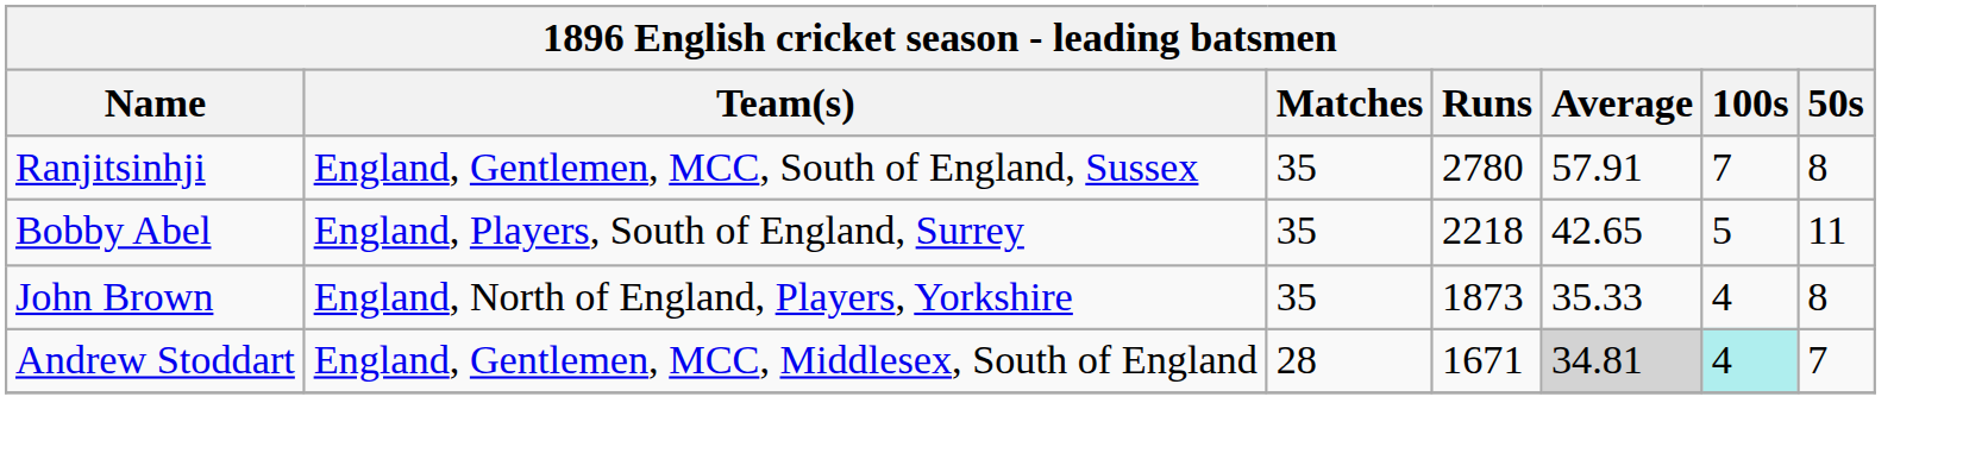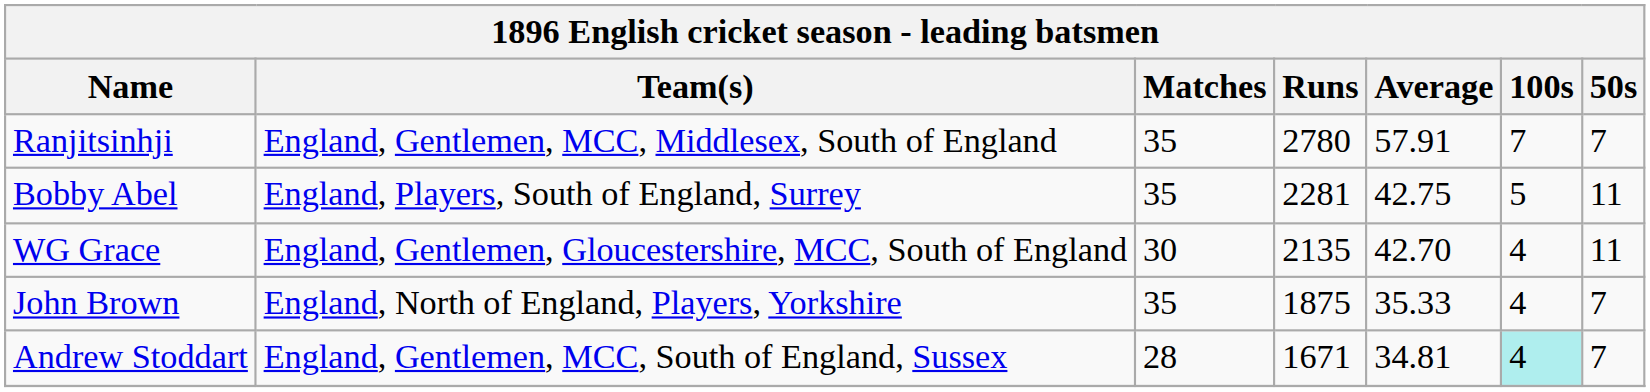 <table class="wikitable">
 <tr>
 <th bgcolor="#efefef" colspan="7">1896 English cricket season - leading batsmen</th>
 </tr>
 <tr bgcolor="#efefef">
 <th>Name</th>
 <th>Team(s)</th>
 <th>Matches</th>
 <th>Runs</th>
 <th>Average</th>
 <th>100s</th>
 <th>50s</th>
 </tr>
 <tr>
 <td><a href='#'>Ranjitsinhji</a></td>
-<td><a href='#'>England</a>, <a href='#'>Gentlemen</a>, <a href='#'>MCC</a>, South of England, <a href='#'>Sussex</a></td>
+<td><a href='#'>England</a>, <a href='#'>Gentlemen</a>, <a href='#'>MCC</a>, <a href='#'>Middlesex</a>, South of England</td>
 <td>35</td>
 <td>2780</td>
 <td>57.91</td>
 <td>7</td>
-<td>8</td>
+<td>7</td>
 </tr>
 <tr>
 <td><a href='#'>Bobby Abel</a></td>
 <td><a href='#'>England</a>, <a href='#'>Players</a>, South of England, <a href='#'>Surrey</a></td>
 <td>35</td>
-<td>2218</td>
-<td>42.65</td>
+<td>2281</td>
+<td>42.75</td>
 <td>5</td>
+<td>11</td>
+</tr>
+<tr>
+<td><a href='#'>WG Grace</a></td>
+<td><a href='#'>England</a>, <a href='#'>Gentlemen</a>, <a href='#'>Gloucestershire</a>, <a href='#'>MCC</a>, South of England</td>
+<td>30</td>
+<td>2135</td>
+<td>42.70</td>
+<td>4</td>
 <td>11</td>
 </tr>
 <tr>
 <td><a href='#'>John Brown</a></td>
 <td><a href='#'>England</a>, North of England, <a href='#'>Players</a>, <a href='#'>Yorkshire</a></td>
 <td>35</td>
-<td>1873</td>
+<td>1875</td>
 <td>35.33</td>
 <td>4</td>
-<td>8</td>
+<td>7</td>
 </tr>
 <tr>
 <td><a href='#'>Andrew Stoddart</a></td>
-<td><a href='#'>England</a>, <a href='#'>Gentlemen</a>, <a href='#'>MCC</a>, <a href='#'>Middlesex</a>, South of England</td>
+<td><a href='#'>England</a>, <a href='#'>Gentlemen</a>, <a href='#'>MCC</a>, South of England, <a href='#'>Sussex</a></td>
 <td>28</td>
 <td>1671</td>
-<td style="background: lightgrey;">34.81</td>
+<td>34.81</td>
 <td style="background: paleturquoise;">4</td>
 <td>7</td>
 </tr>
 <tr>
 </tr>
 </table>
